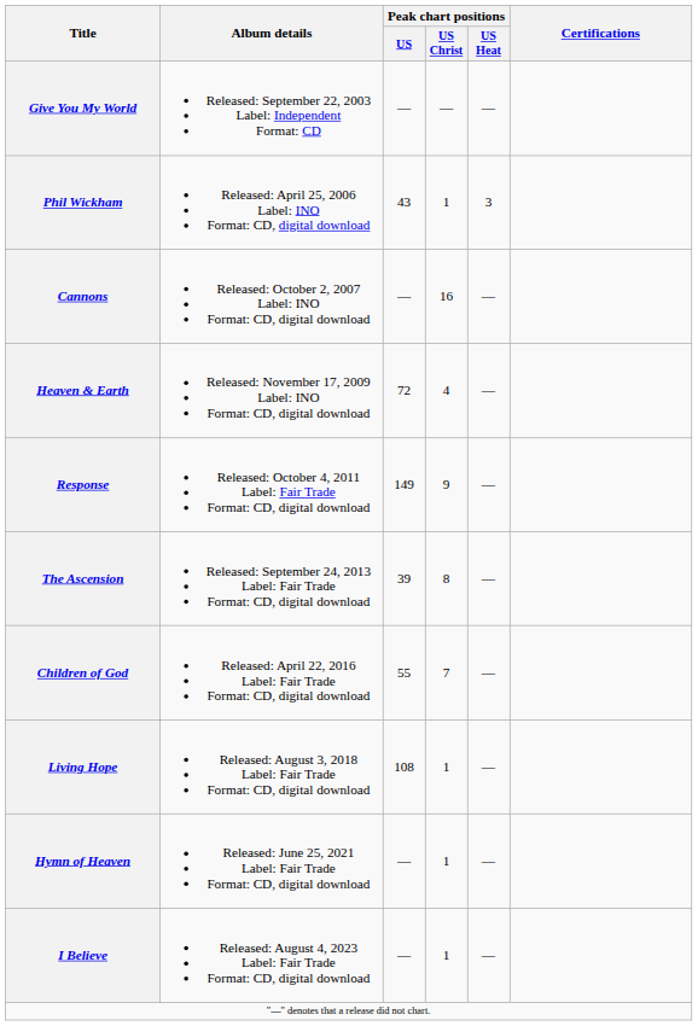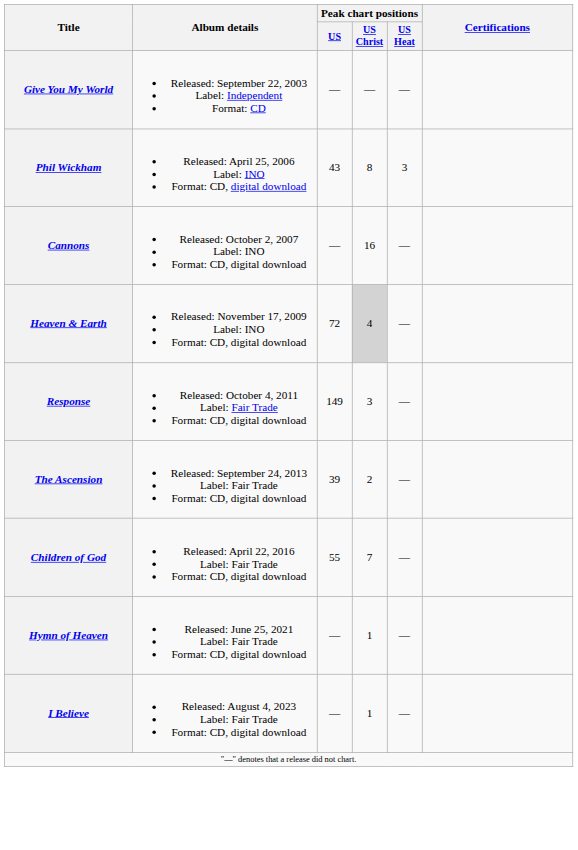 <table class="wikitable plainrowheaders" style="text-align:center;">
 <tr>
 <th scope="col" rowspan="2" style="width:11em;">Title</th>
 <th scope="col" rowspan="2" style="width:16em;">Album details</th>
 <th scope="col" colspan="3">Peak chart positions</th>
 <th scope="col" rowspan="2" style="width:13em;"><a href='#'>Certifications</a></th>
 </tr>
 <tr>
 <th style="width:3em; font-size:90%"><a href='#'>US</a><br></th>
 <th style="width:3em; font-size:90%"><a href='#'>US<br>Christ</a><br></th>
 <th style="width:3em; font-size:90%"><a href='#'>US<br>Heat</a><br></th>
 </tr>
 <tr>
 <th scope="row"><em><a href='#'>Give You My World</a></em></th>
 <td><br><ul><li>Released: September 22, 2003</li><li>Label: <a href='#'>Independent</a></li><li>Format: <a href='#'>CD</a></li></ul></td>
 <td>—</td>
 <td>—</td>
 <td>—</td>
 <td></td>
 </tr>
 <tr>
 <th scope="row"><em><a href='#'>Phil Wickham</a></em></th>
 <td><br><ul><li>Released: April 25, 2006</li><li>Label: <a href='#'>INO</a></li><li>Format: CD, <a href='#'>digital download</a></li></ul></td>
 <td>43</td>
-<td>1</td>
+<td>8</td>
 <td>3</td>
 <td></td>
 </tr>
 <tr>
 <th scope="row"><em><a href='#'>Cannons</a></em></th>
 <td><br><ul><li>Released: October 2, 2007</li><li>Label: INO</li><li>Format: CD, digital download</li></ul></td>
 <td>—</td>
 <td>16</td>
 <td>—</td>
 <td></td>
 </tr>
 <tr>
 <th scope="row"><em><a href='#'>Heaven & Earth</a></em></th>
 <td><br><ul><li>Released: November 17, 2009</li><li>Label: INO</li><li>Format: CD, digital download</li></ul></td>
 <td>72</td>
-<td>4</td>
+<td style="background: lightgrey;">4</td>
 <td>—</td>
 <td></td>
 </tr>
 <tr>
 <th scope="row"><em><a href='#'>Response</a></em></th>
 <td><br><ul><li>Released: October 4, 2011</li><li>Label: <a href='#'>Fair Trade</a></li><li>Format: CD, digital download</li></ul></td>
 <td>149</td>
-<td>9</td>
+<td>3</td>
 <td>—</td>
 <td></td>
 </tr>
 <tr>
 <th scope="row"><em><a href='#'>The Ascension</a></em></th>
 <td><br><ul><li>Released: September 24, 2013</li><li>Label: Fair Trade</li><li>Format: CD, digital download</li></ul></td>
 <td>39</td>
-<td>8</td>
+<td>2</td>
 <td>—</td>
 <td></td>
 </tr>
 <tr>
 <th scope="row"><em><a href='#'>Children of God</a></em></th>
 <td><br><ul><li>Released: April 22, 2016</li><li>Label: Fair Trade</li><li>Format: CD, digital download</li></ul></td>
 <td>55</td>
 <td>7</td>
-<td>—</td>
-<td></td>
-</tr>
-<tr>
-<th scope="row"><em><a href='#'>Living Hope</a></em></th>
-<td><br><ul><li>Released: August 3, 2018</li><li>Label: Fair Trade</li><li>Format: CD, digital download</li></ul></td>
-<td>108</td>
-<td>1</td>
 <td>—</td>
 <td></td>
 </tr>
 <tr>
 <th scope="row"><em><a href='#'>Hymn of Heaven</a></em></th>
 <td><br><ul><li>Released: June 25, 2021</li><li>Label: Fair Trade</li><li>Format: CD, digital download</li></ul></td>
 <td>—</td>
 <td>1</td>
 <td>—</td>
 <td></td>
 </tr>
 <tr>
 <th scope="row"><em><a href='#'>I Believe</a></em></th>
 <td><br><ul><li>Released: August 4, 2023</li><li>Label: Fair Trade</li><li>Format: CD, digital download</li></ul></td>
 <td>—</td>
 <td>1</td>
 <td>—</td>
 <td></td>
 </tr>
 <tr>
 <td colspan="6" style="font-size:9pt">"—" denotes that a release did not chart.</td>
 </tr>
 </table>
